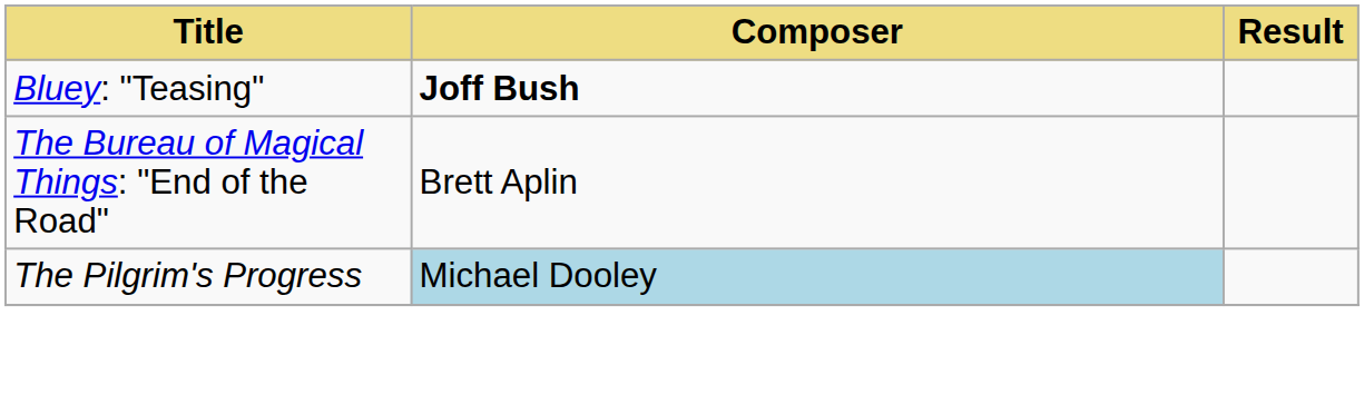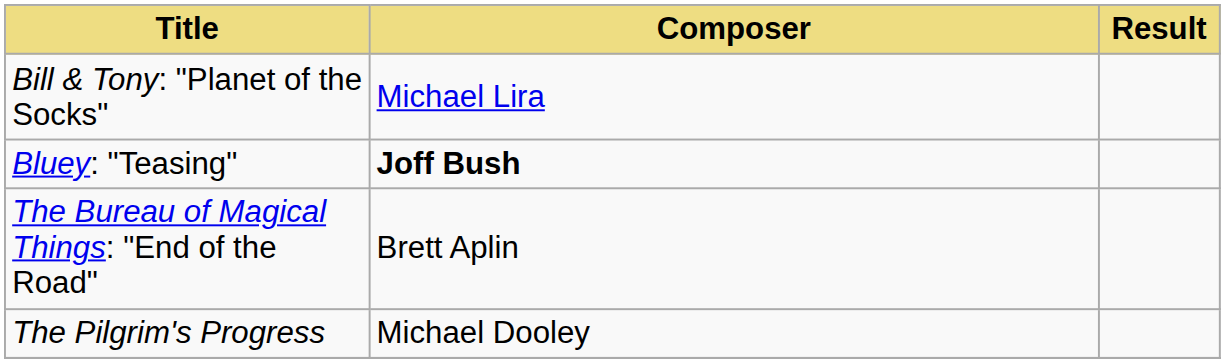 <table class="wikitable" width=100%>
 <tr>
 <th style="width:30%;background:#EEDD82;">Title</th>
 <th style="width:60%;background:#EEDD82;">Composer</th>
 <th style="width:10%;background:#EEDD82;">Result<br></th>
+</tr>
+<tr>
+<td><em>Bill & Tony</em>: "Planet of the Socks"</td>
+<td><a href='#'>Michael Lira</a></td>
+<td></td>
 </tr>
 <tr>
 <td><em><a href='#'>Bluey</a></em>: "Teasing"</td>
 <td><strong>Joff Bush</strong></td>
 <td></td>
 </tr>
 <tr>
 <td><em><a href='#'>The Bureau of Magical Things</a></em>: "End of the Road"</td>
 <td>Brett Aplin</td>
 <td></td>
 </tr>
 <tr>
 <td><em>The Pilgrim's Progress</em></td>
-<td style="background: lightblue;">Michael Dooley</td>
+<td>Michael Dooley</td>
 <td></td>
 </tr>
 <tr>
 </tr>
 </table>
